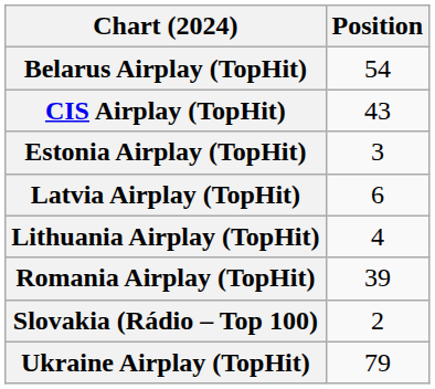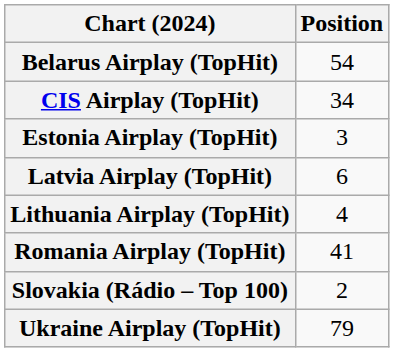 <table class="wikitable plainrowheaders sortable" style="text-align:center">
 <tr>
 <th scope="col">Chart (2024)</th>
 <th scope="col">Position</th>
 </tr>
 <tr>
 <th scope="row">Belarus Airplay (TopHit)</th>
 <td>54</td>
 </tr>
 <tr>
 <th scope="row"><a href='#'>CIS</a> Airplay (TopHit)</th>
-<td>43</td>
+<td>34</td>
 </tr>
 <tr>
 <th scope="row">Estonia Airplay (TopHit)</th>
 <td>3</td>
 </tr>
 <tr>
 <th scope="row">Latvia Airplay (TopHit)</th>
 <td>6</td>
 </tr>
 <tr>
 <th scope="row">Lithuania Airplay (TopHit)</th>
 <td>4</td>
 </tr>
 <tr>
 <th scope="row">Romania Airplay (TopHit)</th>
-<td>39</td>
+<td>41</td>
 </tr>
 <tr>
 <th scope="row">Slovakia (Rádio – Top 100)</th>
 <td>2</td>
 </tr>
 <tr>
 <th scope="row">Ukraine Airplay (TopHit)</th>
 <td>79</td>
 </tr>
 </table>
